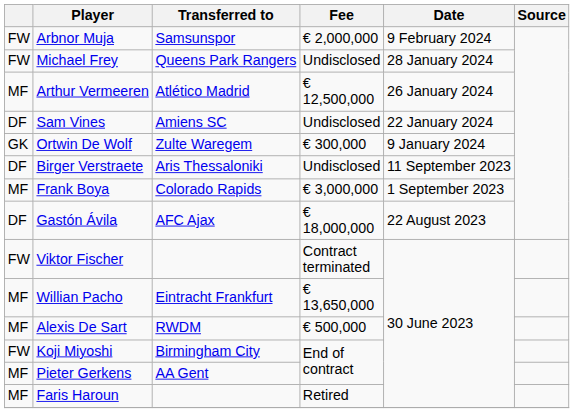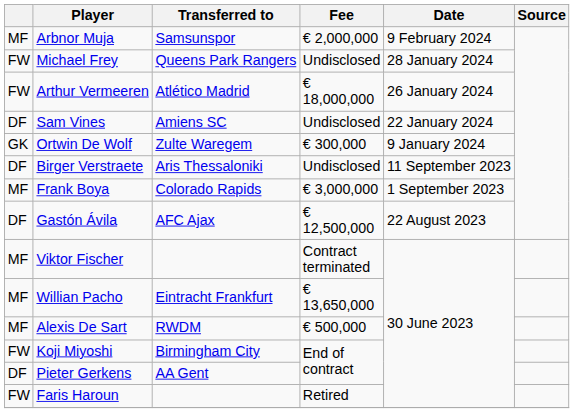 <table class="wikitable sortable">
 <tr>
 <th></th>
 <th scope="col">Player</th>
 <th>Transferred to</th>
 <th style="width: 70px;">Fee</th>
 <th scope="col">Date</th>
 <th scope="col">Source</th>
 </tr>
 <tr>
-<td>FW</td>
+<td>MF</td>
 <td> <a href='#'>Arbnor Muja</a></td>
 <td> <a href='#'>Samsunspor</a></td>
 <td>€ 2,000,000</td>
 <td>9 February 2024</td>
 </tr>
 <tr>
 <td>FW</td>
 <td> <a href='#'>Michael Frey</a></td>
 <td> <a href='#'>Queens Park Rangers</a></td>
 <td>Undisclosed</td>
 <td>28 January 2024</td>
 </tr>
 <tr>
-<td>MF</td>
+<td>FW</td>
 <td> <a href='#'>Arthur Vermeeren</a></td>
 <td> <a href='#'>Atlético Madrid</a></td>
-<td>€ 12,500,000</td>
+<td>€ 18,000,000</td>
 <td>26 January 2024</td>
 </tr>
 <tr>
 <td>DF</td>
 <td> <a href='#'>Sam Vines</a></td>
 <td> <a href='#'>Amiens SC</a></td>
 <td>Undisclosed</td>
 <td>22 January 2024</td>
 </tr>
 <tr>
 <td>GK</td>
 <td> <a href='#'>Ortwin De Wolf</a></td>
 <td> <a href='#'>Zulte Waregem</a></td>
 <td>€ 300,000</td>
 <td>9 January 2024</td>
 </tr>
 <tr>
 <td>DF</td>
 <td> <a href='#'>Birger Verstraete</a></td>
 <td> <a href='#'>Aris Thessaloniki</a></td>
 <td>Undisclosed</td>
 <td>11 September 2023</td>
 </tr>
 <tr>
 <td>MF</td>
 <td> <a href='#'>Frank Boya</a></td>
 <td> <a href='#'>Colorado Rapids</a></td>
 <td>€ 3,000,000</td>
 <td>1 September 2023</td>
 </tr>
 <tr>
 <td>DF</td>
 <td> <a href='#'>Gastón Ávila</a></td>
 <td> <a href='#'>AFC Ajax</a></td>
-<td>€ 18,000,000</td>
+<td>€ 12,500,000</td>
 <td>22 August 2023</td>
 </tr>
 <tr>
-<td>FW</td>
+<td>MF</td>
 <td> <a href='#'>Viktor Fischer</a></td>
 <td></td>
 <td>Contract terminated</td>
 <td rowspan=6>30 June 2023</td>
 <td></td>
 </tr>
 <tr>
 <td>MF</td>
 <td> <a href='#'>Willian Pacho</a></td>
 <td> <a href='#'>Eintracht Frankfurt</a></td>
 <td>€ 13,650,000</td>
 <td></td>
 </tr>
 <tr>
 <td>MF</td>
 <td> <a href='#'>Alexis De Sart</a></td>
 <td> <a href='#'>RWDM</a></td>
 <td>€ 500,000</td>
 <td></td>
 </tr>
 <tr>
 <td>FW</td>
 <td> <a href='#'>Koji Miyoshi</a></td>
 <td> <a href='#'>Birmingham City</a></td>
 <td rowspan=2>End of contract</td>
 <td></td>
 </tr>
 <tr>
-<td>MF</td>
+<td>DF</td>
 <td> <a href='#'>Pieter Gerkens</a></td>
 <td> <a href='#'>AA Gent</a></td>
 <td></td>
 </tr>
 <tr>
-<td>MF</td>
+<td>FW</td>
 <td> <a href='#'>Faris Haroun</a></td>
 <td></td>
 <td>Retired</td>
 <td></td>
 </tr>
 <tr>
 </tr>
 </table>
